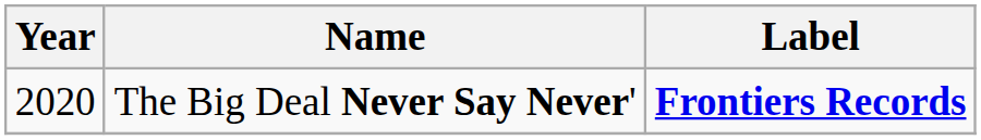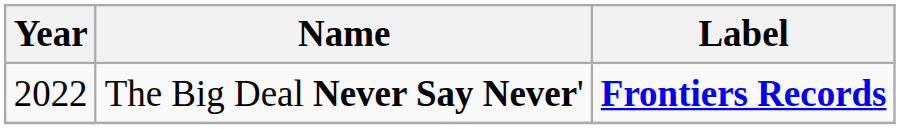 <table class="wikitable">
 <tr>
 <th>Year</th>
 <th>Name</th>
 <th>Label</th>
 </tr>
 <tr>
-<td>2020</td>
+<td>2022</td>
 <td>The Big Deal <strong>Never Say Never</strong>'</td>
 <td><strong><a href='#'>Frontiers Records</a></strong></td>
 </tr>
 <tr>
 </tr>
 </table>
